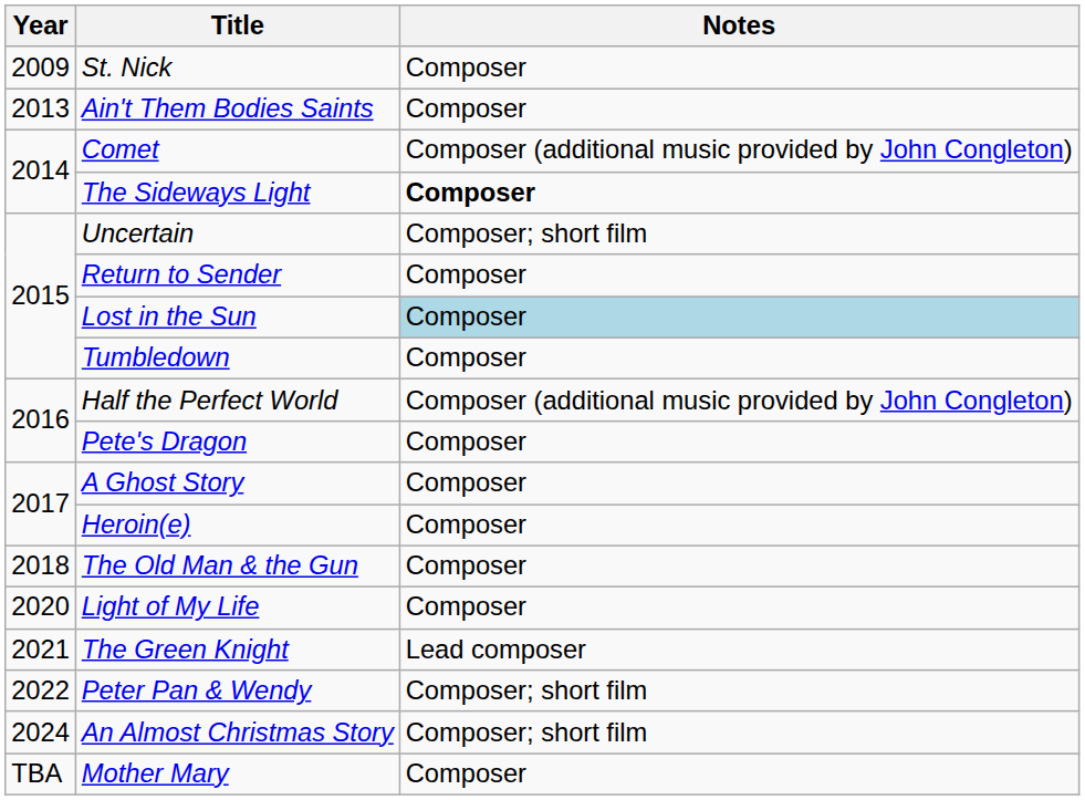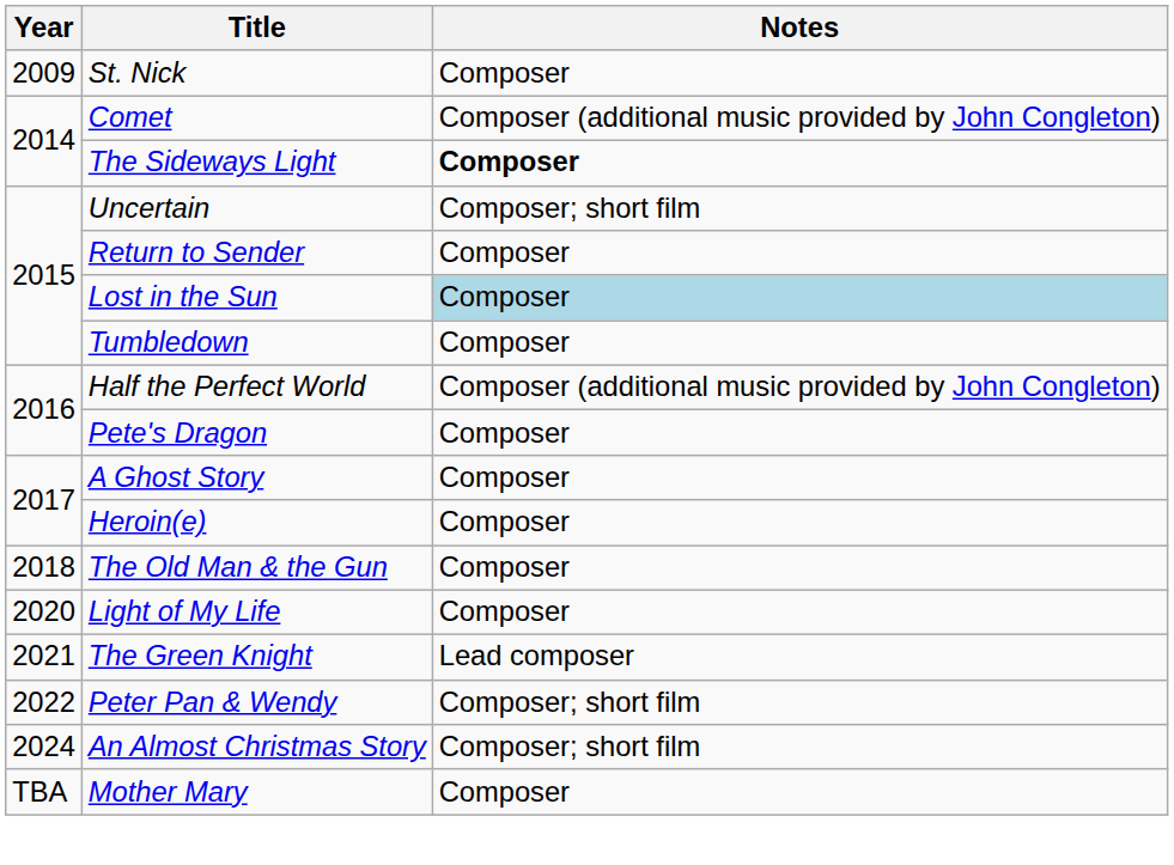 <table class="wikitable">
 <tr>
 <th>Year</th>
 <th>Title</th>
 <th>Notes</th>
 </tr>
 <tr>
 <td>2009</td>
 <td><em>St. Nick</em></td>
-<td>Composer</td>
-</tr>
-<tr>
-<td>2013</td>
-<td><em><a href='#'>Ain't Them Bodies Saints</a></em></td>
 <td>Composer</td>
 </tr>
 <tr>
 <td rowspan="2">2014</td>
 <td><em><a href='#'>Comet</a></em></td>
 <td>Composer (additional music provided by <a href='#'>John Congleton</a>)</td>
 </tr>
 <tr>
 <td><em><a href='#'>The Sideways Light</a></em></td>
 <td><strong>Composer</strong></td>
 </tr>
 <tr>
 <td rowspan="4">2015</td>
 <td><em>Uncertain</em></td>
 <td>Composer; short film</td>
 </tr>
 <tr>
 <td><em><a href='#'>Return to Sender</a></em></td>
 <td>Composer</td>
 </tr>
 <tr>
 <td><em><a href='#'>Lost in the Sun</a></em></td>
 <td style="background: lightblue;">Composer</td>
 </tr>
 <tr>
 <td><em><a href='#'>Tumbledown</a></em></td>
 <td>Composer</td>
 </tr>
 <tr>
 <td rowspan="2">2016</td>
 <td><em>Half the Perfect World</em></td>
 <td>Composer (additional music provided by <a href='#'>John Congleton</a>)</td>
 </tr>
 <tr>
 <td><em><a href='#'>Pete's Dragon</a></em></td>
 <td>Composer</td>
 </tr>
 <tr>
 <td rowspan="2">2017</td>
 <td><em><a href='#'>A Ghost Story</a></em></td>
 <td>Composer</td>
 </tr>
 <tr>
 <td><em><a href='#'>Heroin(e)</a></em></td>
 <td>Composer</td>
 </tr>
 <tr>
 <td>2018</td>
 <td><em><a href='#'>The Old Man & the Gun</a></em></td>
 <td>Composer</td>
 </tr>
 <tr>
 <td>2020</td>
 <td><em><a href='#'>Light of My Life</a></em></td>
 <td>Composer</td>
 </tr>
 <tr>
 <td>2021</td>
 <td><em><a href='#'>The Green Knight</a></em></td>
 <td>Lead composer</td>
 </tr>
 <tr>
 <td>2022</td>
 <td><em><a href='#'>Peter Pan & Wendy</a></em></td>
 <td>Composer; short film</td>
 </tr>
 <tr>
 <td>2024</td>
 <td><em><a href='#'>An Almost Christmas Story</a></em></td>
 <td>Composer; short film</td>
 </tr>
 <tr>
 <td>TBA</td>
 <td><em><a href='#'>Mother Mary</a></em></td>
 <td>Composer</td>
 </tr>
 </table>
